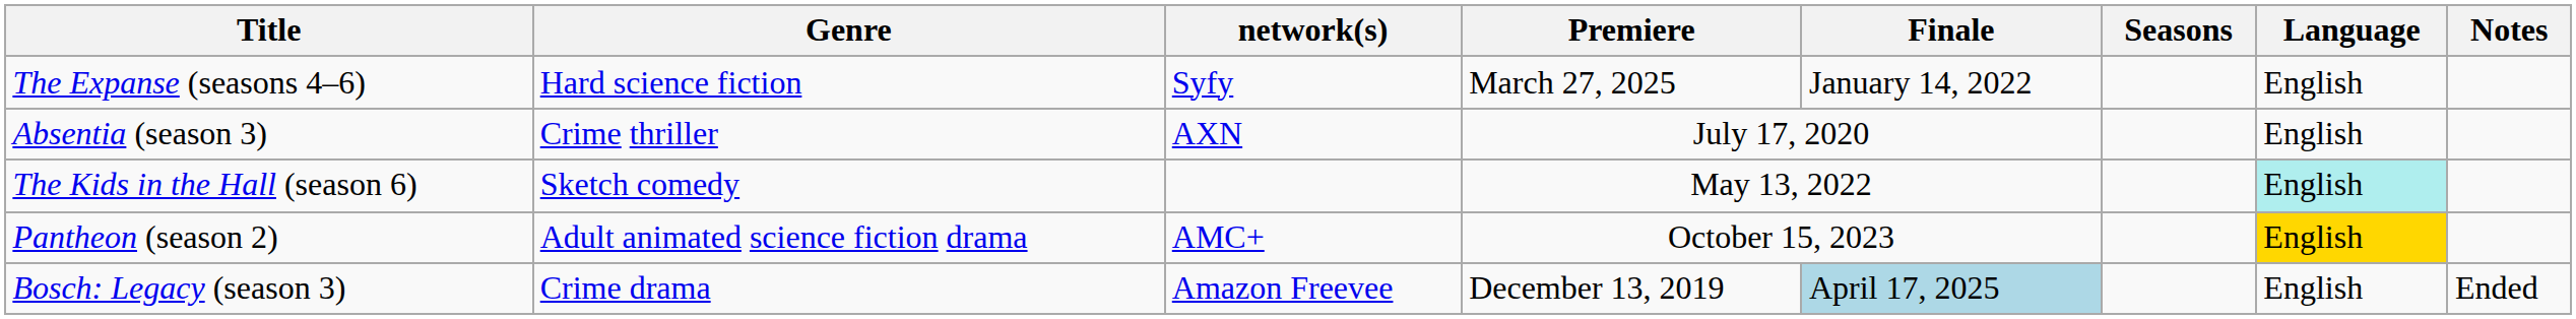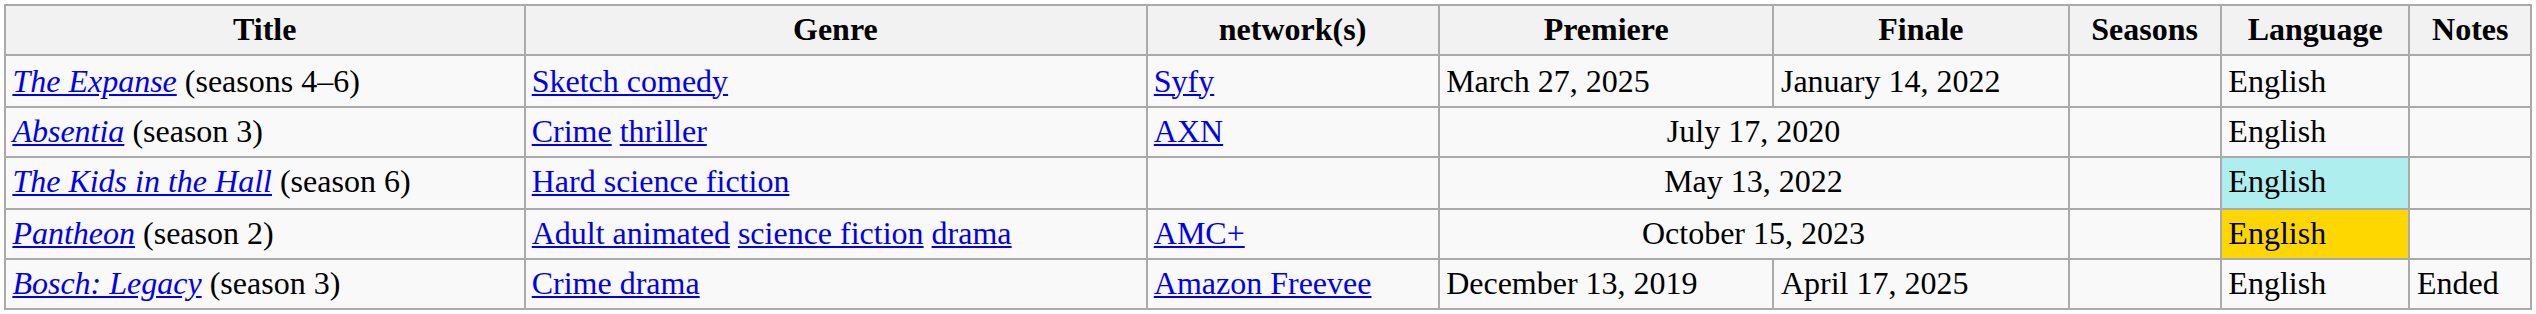 <table class="wikitable sortable" style="width:100%;">
 <tr>
 <th>Title</th>
 <th>Genre</th>
 <th> network(s)</th>
 <th>Premiere</th>
 <th>Finale</th>
 <th>Seasons</th>
 <th>Language</th>
 <th>Notes</th>
 </tr>
 <tr>
 <td><em><a href='#'>The Expanse</a></em> (seasons 4–6)</td>
-<td><a href='#'>Hard science fiction</a></td>
+<td><a href='#'>Sketch comedy</a></td>
 <td><a href='#'>Syfy</a></td>
 <td>March 27, 2025</td>
 <td>January 14, 2022</td>
 <td></td>
 <td>English</td>
 <td></td>
 </tr>
 <tr>
 <td><em><a href='#'>Absentia</a></em> (season 3)</td>
 <td><a href='#'>Crime</a> <a href='#'>thriller</a></td>
 <td><a href='#'>AXN</a></td>
 <td colspan="2" style="text-align:center">July 17, 2020</td>
 <td></td>
 <td>English</td>
 <td></td>
 </tr>
 <tr>
 <td><em><a href='#'>The Kids in the Hall</a></em> (season 6)</td>
-<td><a href='#'>Sketch comedy</a></td>
+<td><a href='#'>Hard science fiction</a></td>
 <td></td>
 <td colspan="2" style="text-align:center">May 13, 2022</td>
 <td></td>
 <td style="background: paleturquoise;">English</td>
 <td></td>
 </tr>
 <tr>
 <td><em><a href='#'>Pantheon</a></em> (season 2)</td>
 <td><a href='#'>Adult animated</a> <a href='#'>science fiction</a> <a href='#'>drama</a></td>
 <td><a href='#'>AMC+</a></td>
 <td colspan="2" style="text-align:center">October 15, 2023</td>
 <td></td>
 <td style="background: gold;">English</td>
 <td></td>
 </tr>
 <tr>
 <td><em><a href='#'>Bosch: Legacy</a></em> (season 3)</td>
 <td><a href='#'>Crime drama</a></td>
 <td><a href='#'>Amazon Freevee</a></td>
 <td>December 13, 2019</td>
-<td style="background: lightblue;">April 17, 2025</td>
+<td>April 17, 2025</td>
 <td></td>
 <td>English</td>
 <td>Ended</td>
 </tr>
 </table>
